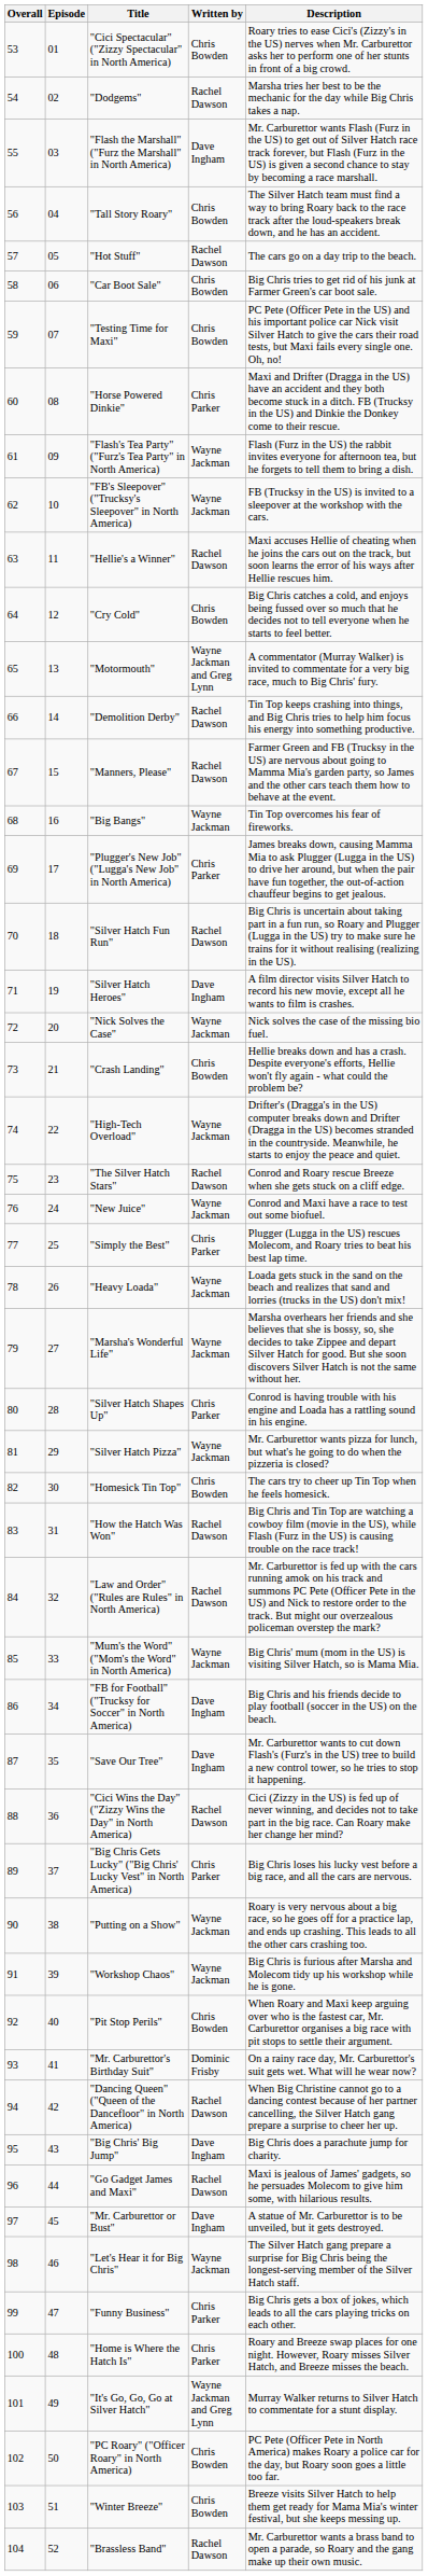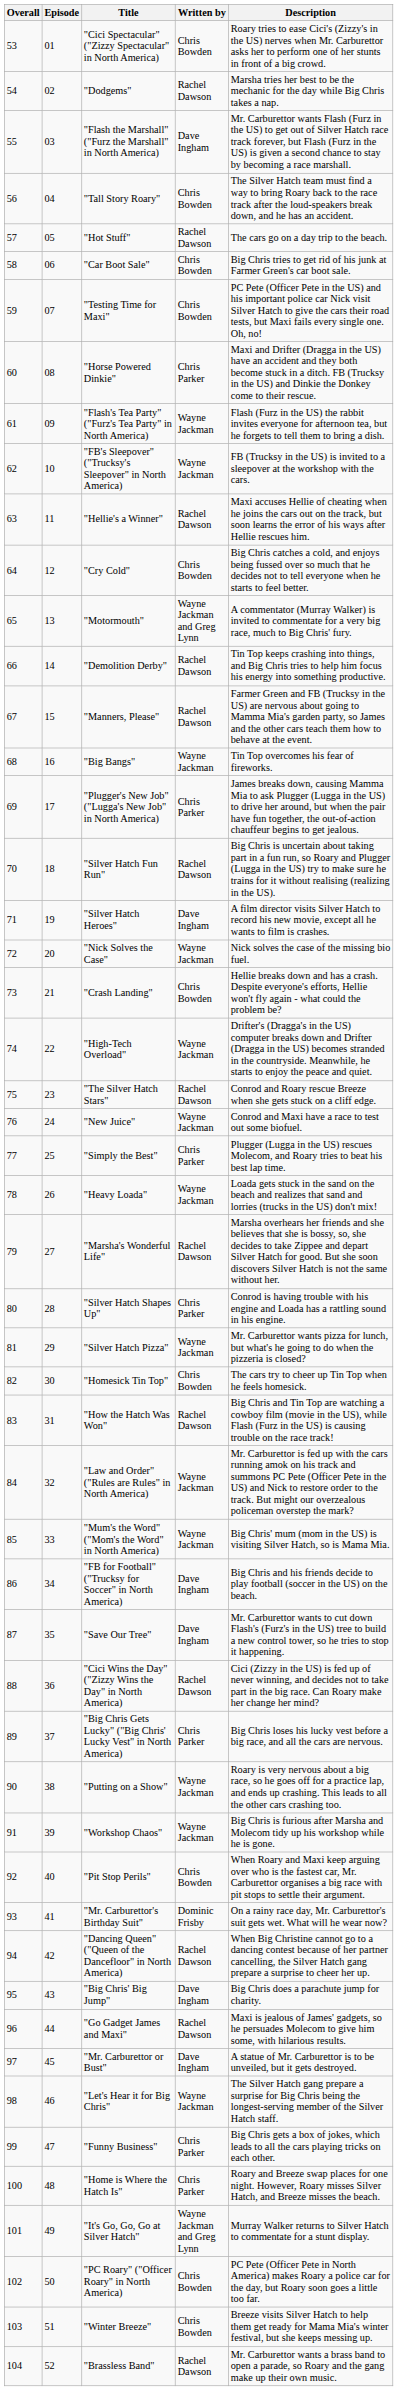 <table class="wikitable">
 <tr>
 <th>Overall</th>
 <th>Episode</th>
 <th>Title</th>
 <th>Written by</th>
 <th>Description</th>
 </tr>
 <tr>
 <td>53</td>
 <td>01</td>
 <td>"Cici Spectacular" ("Zizzy Spectacular" in North America)</td>
 <td>Chris Bowden</td>
 <td>Roary tries to ease Cici's (Zizzy's in the US) nerves when Mr. Carburettor asks her to perform one of her stunts in front of a big crowd.</td>
 </tr>
 <tr>
 <td>54</td>
 <td>02</td>
 <td>"Dodgems"</td>
 <td>Rachel Dawson</td>
 <td>Marsha tries her best to be the mechanic for the day while Big Chris takes a nap.</td>
 </tr>
 <tr>
 <td>55</td>
 <td>03</td>
 <td>"Flash the Marshall" ("Furz the Marshall" in North America)</td>
 <td>Dave Ingham</td>
 <td>Mr. Carburettor wants Flash (Furz in the US) to get out of Silver Hatch race track forever, but Flash (Furz in the US) is given a second chance to stay by becoming a race marshall.</td>
 </tr>
 <tr>
 <td>56</td>
 <td>04</td>
 <td>"Tall Story Roary"</td>
 <td>Chris Bowden</td>
 <td>The Silver Hatch team must find a way to bring Roary back to the race track after the loud-speakers break down, and he has an accident.</td>
 </tr>
 <tr>
 <td>57</td>
 <td>05</td>
 <td>"Hot Stuff"</td>
 <td>Rachel Dawson</td>
 <td>The cars go on a day trip to the beach.</td>
 </tr>
 <tr>
 <td>58</td>
 <td>06</td>
 <td>"Car Boot Sale"</td>
 <td>Chris Bowden</td>
 <td>Big Chris tries to get rid of his junk at Farmer Green's car boot sale.</td>
 </tr>
 <tr>
 <td>59</td>
 <td>07</td>
 <td>"Testing Time for Maxi"</td>
 <td>Chris Bowden</td>
 <td>PC Pete (Officer Pete in the US) and his important police car Nick visit Silver Hatch to give the cars their road tests, but Maxi fails every single one. Oh, no!</td>
 </tr>
 <tr>
 <td>60</td>
 <td>08</td>
 <td>"Horse Powered Dinkie"</td>
 <td>Chris Parker</td>
 <td>Maxi and Drifter (Dragga in the US) have an accident and they both become stuck in a ditch. FB (Trucksy in the US) and Dinkie the Donkey come to their rescue.</td>
 </tr>
 <tr>
 <td>61</td>
 <td>09</td>
 <td>"Flash's Tea Party" ("Furz's Tea Party" in North America)</td>
 <td>Wayne Jackman</td>
 <td>Flash (Furz in the US) the rabbit invites everyone for afternoon tea, but he forgets to tell them to bring a dish.</td>
 </tr>
 <tr>
 <td>62</td>
 <td>10</td>
 <td>"FB's Sleepover" ("Trucksy's Sleepover" in North America)</td>
 <td>Wayne Jackman</td>
 <td>FB (Trucksy in the US) is invited to a sleepover at the workshop with the cars.</td>
 </tr>
 <tr>
 <td>63</td>
 <td>11</td>
 <td>"Hellie's a Winner"</td>
 <td>Rachel Dawson</td>
 <td>Maxi accuses Hellie of cheating when he joins the cars out on the track, but soon learns the error of his ways after Hellie rescues him.</td>
 </tr>
 <tr>
 <td>64</td>
 <td>12</td>
 <td>"Cry Cold"</td>
 <td>Chris Bowden</td>
 <td>Big Chris catches a cold, and enjoys being fussed over so much that he decides not to tell everyone when he starts to feel better.</td>
 </tr>
 <tr>
 <td>65</td>
 <td>13</td>
 <td>"Motormouth"</td>
 <td>Wayne Jackman and Greg Lynn</td>
 <td>A commentator (Murray Walker) is invited to commentate for a very big race, much to Big Chris' fury.</td>
 </tr>
 <tr>
 <td>66</td>
 <td>14</td>
 <td>"Demolition Derby"</td>
 <td>Rachel Dawson</td>
 <td>Tin Top keeps crashing into things, and Big Chris tries to help him focus his energy into something productive.</td>
 </tr>
 <tr>
 <td>67</td>
 <td>15</td>
 <td>"Manners, Please"</td>
 <td>Rachel Dawson</td>
 <td>Farmer Green and FB (Trucksy in the US) are nervous about going to Mamma Mia's garden party, so James and the other cars teach them how to behave at the event.</td>
 </tr>
 <tr>
 <td>68</td>
 <td>16</td>
 <td>"Big Bangs"</td>
 <td>Wayne Jackman</td>
 <td>Tin Top overcomes his fear of fireworks.</td>
 </tr>
 <tr>
 <td>69</td>
 <td>17</td>
 <td>"Plugger's New Job" ("Lugga's New Job" in North America)</td>
 <td>Chris Parker</td>
 <td>James breaks down, causing Mamma Mia to ask Plugger (Lugga in the US) to drive her around, but when the pair have fun together, the out-of-action chauffeur begins to get jealous.</td>
 </tr>
 <tr>
 <td>70</td>
 <td>18</td>
 <td>"Silver Hatch Fun Run"</td>
 <td>Rachel Dawson</td>
 <td>Big Chris is uncertain about taking part in a fun run, so Roary and Plugger (Lugga in the US) try to make sure he trains for it without realising (realizing in the US).</td>
 </tr>
 <tr>
 <td>71</td>
 <td>19</td>
 <td>"Silver Hatch Heroes"</td>
 <td>Dave Ingham</td>
 <td>A film director visits Silver Hatch to record his new movie, except all he wants to film is crashes.</td>
 </tr>
 <tr>
 <td>72</td>
 <td>20</td>
 <td>"Nick Solves the Case"</td>
 <td>Wayne Jackman</td>
 <td>Nick solves the case of the missing bio fuel.</td>
 </tr>
 <tr>
 <td>73</td>
 <td>21</td>
 <td>"Crash Landing"</td>
 <td>Chris Bowden</td>
 <td>Hellie breaks down and has a crash. Despite everyone's efforts, Hellie won't fly again - what could the problem be?</td>
 </tr>
 <tr>
 <td>74</td>
 <td>22</td>
 <td>"High-Tech Overload"</td>
 <td>Wayne Jackman</td>
 <td>Drifter's (Dragga's in the US) computer breaks down and Drifter (Dragga in the US) becomes stranded in the countryside. Meanwhile, he starts to enjoy the peace and quiet.</td>
 </tr>
 <tr>
 <td>75</td>
 <td>23</td>
 <td>"The Silver Hatch Stars"</td>
 <td>Rachel Dawson</td>
 <td>Conrod and Roary rescue Breeze when she gets stuck on a cliff edge.</td>
 </tr>
 <tr>
 <td>76</td>
 <td>24</td>
 <td>"New Juice"</td>
 <td>Wayne Jackman</td>
 <td>Conrod and Maxi have a race to test out some biofuel.</td>
 </tr>
 <tr>
 <td>77</td>
 <td>25</td>
 <td>"Simply the Best"</td>
 <td>Chris Parker</td>
 <td>Plugger (Lugga in the US) rescues Molecom, and Roary tries to beat his best lap time.</td>
 </tr>
 <tr>
 <td>78</td>
 <td>26</td>
 <td>"Heavy Loada"</td>
 <td>Wayne Jackman</td>
 <td>Loada gets stuck in the sand on the beach and realizes that sand and lorries (trucks in the US) don't mix!</td>
 </tr>
 <tr>
 <td>79</td>
 <td>27</td>
 <td>"Marsha's Wonderful Life"</td>
-<td>Wayne Jackman</td>
+<td>Rachel Dawson</td>
 <td>Marsha overhears her friends and she believes that she is bossy, so, she decides to take Zippee and depart Silver Hatch for good. But she soon discovers Silver Hatch is not the same without her.</td>
 </tr>
 <tr>
 <td>80</td>
 <td>28</td>
 <td>"Silver Hatch Shapes Up"</td>
 <td>Chris Parker</td>
 <td>Conrod is having trouble with his engine and Loada has a rattling sound in his engine.</td>
 </tr>
 <tr>
 <td>81</td>
 <td>29</td>
 <td>"Silver Hatch Pizza"</td>
 <td>Wayne Jackman</td>
 <td>Mr. Carburettor wants pizza for lunch, but what's he going to do when the pizzeria is closed?</td>
 </tr>
 <tr>
 <td>82</td>
 <td>30</td>
 <td>"Homesick Tin Top"</td>
 <td>Chris Bowden</td>
 <td>The cars try to cheer up Tin Top when he feels homesick.</td>
 </tr>
 <tr>
 <td>83</td>
 <td>31</td>
 <td>"How the Hatch Was Won"</td>
 <td>Rachel Dawson</td>
 <td>Big Chris and Tin Top are watching a cowboy film (movie in the US), while Flash (Furz in the US) is causing trouble on the race track!</td>
 </tr>
 <tr>
 <td>84</td>
 <td>32</td>
 <td>"Law and Order" ("Rules are Rules" in North America)</td>
-<td>Rachel Dawson</td>
+<td>Wayne Jackman</td>
 <td>Mr. Carburettor is fed up with the cars running amok on his track and summons PC Pete (Officer Pete in the US) and Nick to restore order to the track. But might our overzealous policeman overstep the mark?</td>
 </tr>
 <tr>
 <td>85</td>
 <td>33</td>
 <td>"Mum's the Word" ("Mom's the Word" in North America)</td>
 <td>Wayne Jackman</td>
 <td>Big Chris' mum (mom in the US) is visiting Silver Hatch, so is Mama Mia.</td>
 </tr>
 <tr>
 <td>86</td>
 <td>34</td>
 <td>"FB for Football" ("Trucksy for Soccer" in North America)</td>
 <td>Dave Ingham</td>
 <td>Big Chris and his friends decide to play football (soccer in the US) on the beach.</td>
 </tr>
 <tr>
 <td>87</td>
 <td>35</td>
 <td>"Save Our Tree"</td>
 <td>Dave Ingham</td>
 <td>Mr. Carburettor wants to cut down Flash's (Furz's in the US) tree to build a new control tower, so he tries to stop it happening.</td>
 </tr>
 <tr>
 <td>88</td>
 <td>36</td>
 <td>"Cici Wins the Day" ("Zizzy Wins the Day" in North America)</td>
 <td>Rachel Dawson</td>
 <td>Cici (Zizzy in the US) is fed up of never winning, and decides not to take part in the big race. Can Roary make her change her mind?</td>
 </tr>
 <tr>
 <td>89</td>
 <td>37</td>
 <td>"Big Chris Gets Lucky" ("Big Chris' Lucky Vest" in North America)</td>
 <td>Chris Parker</td>
 <td>Big Chris loses his lucky vest before a big race, and all the cars are nervous.</td>
 </tr>
 <tr>
 <td>90</td>
 <td>38</td>
 <td>"Putting on a Show"</td>
 <td>Wayne Jackman</td>
 <td>Roary is very nervous about a big race, so he goes off for a practice lap, and ends up crashing. This leads to all the other cars crashing too.</td>
 </tr>
 <tr>
 <td>91</td>
 <td>39</td>
 <td>"Workshop Chaos"</td>
 <td>Wayne Jackman</td>
 <td>Big Chris is furious after Marsha and Molecom tidy up his workshop while he is gone.</td>
 </tr>
 <tr>
 <td>92</td>
 <td>40</td>
 <td>"Pit Stop Perils"</td>
 <td>Chris Bowden</td>
 <td>When Roary and Maxi keep arguing over who is the fastest car, Mr. Carburettor organises a big race with pit stops to settle their argument.</td>
 </tr>
 <tr>
 <td>93</td>
 <td>41</td>
 <td>"Mr. Carburettor's Birthday Suit"</td>
 <td>Dominic Frisby</td>
 <td>On a rainy race day, Mr. Carburettor's suit gets wet. What will he wear now?</td>
 </tr>
 <tr>
 <td>94</td>
 <td>42</td>
 <td>"Dancing Queen" ("Queen of the Dancefloor" in North America)</td>
 <td>Rachel Dawson</td>
 <td>When Big Christine cannot go to a dancing contest because of her partner cancelling, the Silver Hatch gang prepare a surprise to cheer her up.</td>
 </tr>
 <tr>
 <td>95</td>
 <td>43</td>
 <td>"Big Chris' Big Jump"</td>
 <td>Dave Ingham</td>
 <td>Big Chris does a parachute jump for charity.</td>
 </tr>
 <tr>
 <td>96</td>
 <td>44</td>
 <td>"Go Gadget James and Maxi"</td>
 <td>Rachel Dawson</td>
 <td>Maxi is jealous of James' gadgets, so he persuades Molecom to give him some, with hilarious results.</td>
 </tr>
 <tr>
 <td>97</td>
 <td>45</td>
 <td>"Mr. Carburettor or Bust"</td>
 <td>Dave Ingham</td>
 <td>A statue of Mr. Carburettor is to be unveiled, but it gets destroyed.</td>
 </tr>
 <tr>
 <td>98</td>
 <td>46</td>
 <td>"Let's Hear it for Big Chris"</td>
 <td>Wayne Jackman</td>
 <td>The Silver Hatch gang prepare a surprise for Big Chris being the longest-serving member of the Silver Hatch staff.</td>
 </tr>
 <tr>
 <td>99</td>
 <td>47</td>
 <td>"Funny Business"</td>
 <td>Chris Parker</td>
 <td>Big Chris gets a box of jokes, which leads to all the cars playing tricks on each other.</td>
 </tr>
 <tr>
 <td>100</td>
 <td>48</td>
 <td>"Home is Where the Hatch Is"</td>
 <td>Chris Parker</td>
 <td>Roary and Breeze swap places for one night. However, Roary misses Silver Hatch, and Breeze misses the beach.</td>
 </tr>
 <tr>
 <td>101</td>
 <td>49</td>
 <td>"It's Go, Go, Go at Silver Hatch"</td>
 <td>Wayne Jackman and Greg Lynn</td>
 <td>Murray Walker returns to Silver Hatch to commentate for a stunt display.</td>
 </tr>
 <tr>
 <td>102</td>
 <td>50</td>
 <td>"PC Roary" ("Officer Roary" in North America)</td>
 <td>Chris Bowden</td>
 <td>PC Pete (Officer Pete in North America) makes Roary a police car for the day, but Roary soon goes a little too far.</td>
 </tr>
 <tr>
 <td>103</td>
 <td>51</td>
 <td>"Winter Breeze"</td>
 <td>Chris Bowden</td>
 <td>Breeze visits Silver Hatch to help them get ready for Mama Mia's winter festival, but she keeps messing up.</td>
 </tr>
 <tr>
 <td>104</td>
 <td>52</td>
 <td>"Brassless Band"</td>
 <td>Rachel Dawson</td>
 <td>Mr. Carburettor wants a brass band to open a parade, so Roary and the gang make up their own music.</td>
 </tr>
 </table>
